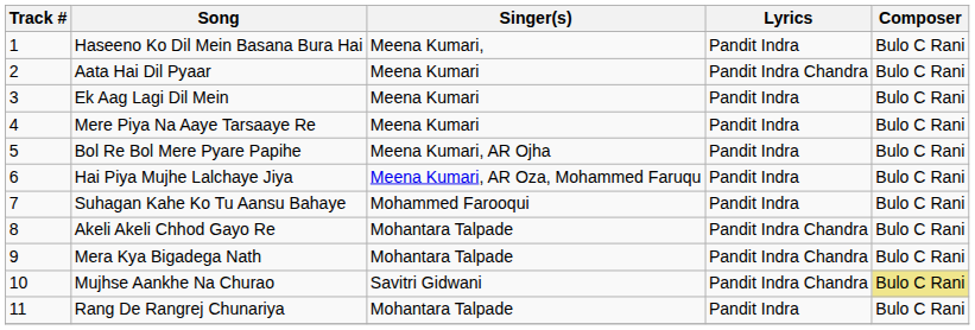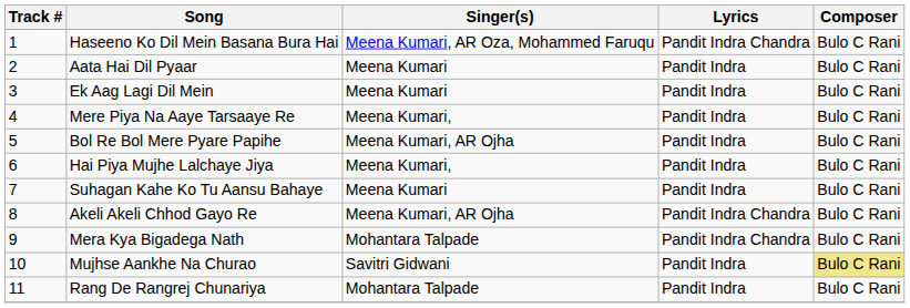 <table class="wikitable">
 <tr>
 <th>Track #</th>
 <th>Song</th>
 <th>Singer(s)</th>
 <th>Lyrics</th>
 <th>Composer</th>
 </tr>
 <tr>
 <td>1</td>
 <td>Haseeno Ko Dil Mein Basana Bura Hai</td>
-<td>Meena Kumari,</td>
-<td>Pandit Indra</td>
+<td><a href='#'>Meena Kumari</a>, AR Oza, Mohammed Faruqu</td>
+<td>Pandit Indra Chandra</td>
 <td>Bulo C Rani</td>
 </tr>
 <tr>
 <td>2</td>
 <td>Aata Hai Dil Pyaar</td>
 <td>Meena Kumari</td>
-<td>Pandit Indra Chandra</td>
+<td>Pandit Indra</td>
 <td>Bulo C Rani</td>
 </tr>
 <tr>
 <td>3</td>
 <td>Ek Aag Lagi Dil Mein</td>
 <td>Meena Kumari</td>
 <td>Pandit Indra</td>
 <td>Bulo C Rani</td>
 </tr>
 <tr>
 <td>4</td>
 <td>Mere Piya Na Aaye Tarsaaye Re</td>
-<td>Meena Kumari</td>
+<td>Meena Kumari,</td>
 <td>Pandit Indra</td>
 <td>Bulo C Rani</td>
 </tr>
 <tr>
 <td>5</td>
 <td>Bol Re Bol Mere Pyare Papihe</td>
 <td>Meena Kumari, AR Ojha</td>
 <td>Pandit Indra</td>
 <td>Bulo C Rani</td>
 </tr>
 <tr>
 <td>6</td>
 <td>Hai Piya Mujhe Lalchaye Jiya</td>
-<td><a href='#'>Meena Kumari</a>, AR Oza, Mohammed Faruqu</td>
+<td>Meena Kumari,</td>
 <td>Pandit Indra</td>
 <td>Bulo C Rani</td>
 </tr>
 <tr>
 <td>7</td>
 <td>Suhagan Kahe Ko Tu Aansu Bahaye</td>
-<td>Mohammed Farooqui</td>
+<td>Meena Kumari</td>
 <td>Pandit Indra</td>
 <td>Bulo C Rani</td>
 </tr>
 <tr>
 <td>8</td>
 <td>Akeli Akeli Chhod Gayo Re</td>
-<td>Mohantara Talpade</td>
+<td>Meena Kumari, AR Ojha</td>
 <td>Pandit Indra Chandra</td>
 <td>Bulo C Rani</td>
 </tr>
 <tr>
 <td>9</td>
 <td>Mera Kya Bigadega Nath</td>
 <td>Mohantara Talpade</td>
 <td>Pandit Indra Chandra</td>
 <td>Bulo C Rani</td>
 </tr>
 <tr>
 <td>10</td>
 <td>Mujhse Aankhe Na Churao</td>
 <td>Savitri Gidwani</td>
-<td>Pandit Indra Chandra</td>
+<td>Pandit Indra</td>
 <td style="background: khaki;">Bulo C Rani</td>
 </tr>
 <tr>
 <td>11</td>
 <td>Rang De Rangrej Chunariya</td>
 <td>Mohantara Talpade</td>
 <td>Pandit Indra</td>
 <td>Bulo C Rani</td>
 </tr>
 <tr>
 </tr>
 </table>
